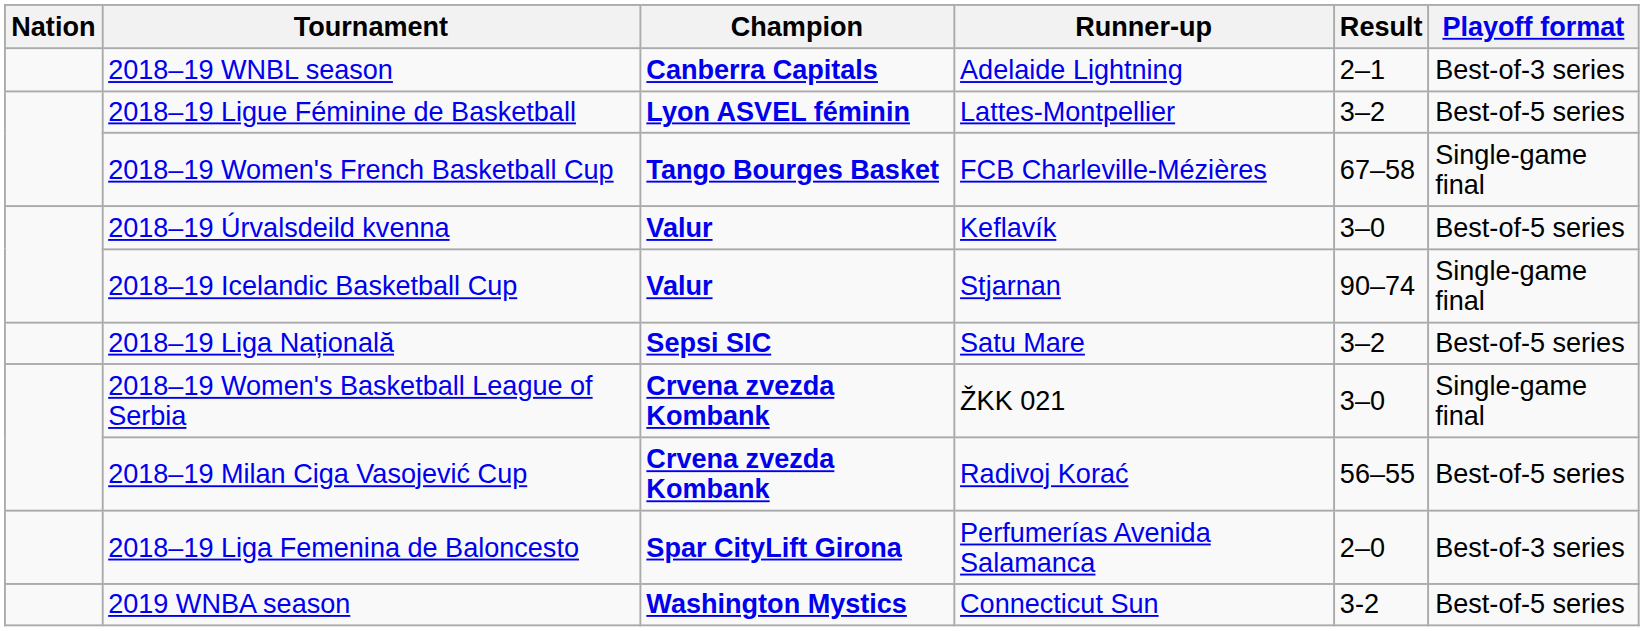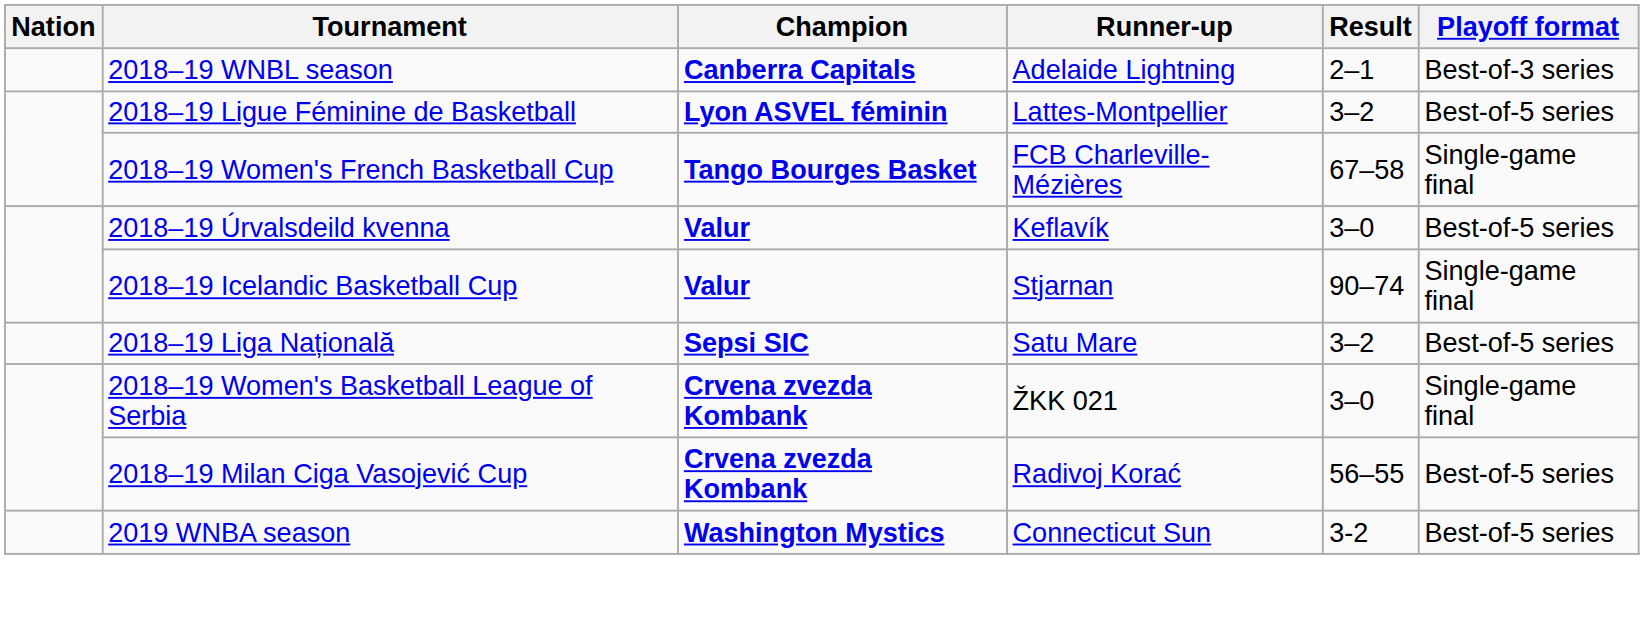 <table class="wikitable" style="font-size:90%;">
 <tr>
 <th>Nation</th>
 <th>Tournament</th>
 <th>Champion</th>
 <th>Runner-up</th>
 <th>Result</th>
 <th><a href='#'>Playoff format</a></th>
 </tr>
 <tr>
 <td></td>
 <td><a href='#'>2018–19 WNBL season</a></td>
 <td><strong><a href='#'>Canberra Capitals</a></strong></td>
 <td><a href='#'>Adelaide Lightning</a></td>
 <td>2–1</td>
 <td>Best-of-3 series</td>
 </tr>
 <tr>
 <td rowspan="2"></td>
 <td><a href='#'>2018–19 Ligue Féminine de Basketball</a></td>
 <td><strong><a href='#'>Lyon ASVEL féminin</a></strong></td>
 <td><a href='#'>Lattes-Montpellier</a></td>
 <td>3–2</td>
 <td>Best-of-5 series</td>
 </tr>
 <tr>
 <td><a href='#'>2018–19 Women's French Basketball Cup</a></td>
 <td><strong><a href='#'>Tango Bourges Basket</a></strong></td>
 <td><a href='#'>FCB Charleville-Mézières</a></td>
 <td>67–58</td>
 <td>Single-game final</td>
 </tr>
 <tr>
 <td rowspan="2"></td>
 <td><a href='#'>2018–19 Úrvalsdeild kvenna</a></td>
 <td><strong><a href='#'>Valur</a></strong></td>
 <td><a href='#'>Keflavík</a></td>
 <td>3–0</td>
 <td>Best-of-5 series</td>
 </tr>
 <tr>
 <td><a href='#'>2018–19 Icelandic Basketball Cup</a></td>
 <td><strong><a href='#'>Valur</a></strong></td>
 <td><a href='#'>Stjarnan</a></td>
 <td>90–74</td>
 <td>Single-game final</td>
 </tr>
 <tr>
 <td></td>
 <td><a href='#'>2018–19 Liga Națională</a></td>
 <td><a href='#'><strong>Sepsi SIC</strong></a></td>
 <td><a href='#'>Satu Mare</a></td>
 <td>3–2</td>
 <td>Best-of-5 series</td>
 </tr>
 <tr>
 <td rowspan="2"></td>
 <td><a href='#'>2018–19 Women's Basketball League of Serbia</a></td>
 <td><strong><a href='#'>Crvena zvezda Kombank</a></strong></td>
 <td>ŽKK 021</td>
 <td>3–0</td>
 <td>Single-game final</td>
 </tr>
 <tr>
 <td><a href='#'>2018–19 Milan Ciga Vasojević Cup</a></td>
 <td><strong><a href='#'>Crvena zvezda Kombank</a></strong></td>
 <td><a href='#'>Radivoj Korać</a></td>
 <td>56–55</td>
 <td>Best-of-5 series</td>
 </tr>
 <tr>
 <td></td>
-<td><a href='#'>2018–19 Liga Femenina de Baloncesto</a></td>
-<td><strong><a href='#'>Spar CityLift Girona</a></strong></td>
-<td><a href='#'>Perfumerías Avenida Salamanca</a></td>
-<td>2–0</td>
-<td>Best-of-3 series</td>
-</tr>
-<tr>
-<td></td>
 <td><a href='#'>2019 WNBA season</a></td>
 <td><strong><a href='#'>Washington Mystics</a></strong></td>
 <td><a href='#'>Connecticut Sun</a></td>
 <td>3-2</td>
 <td>Best-of-5 series</td>
 </tr>
 </table>
